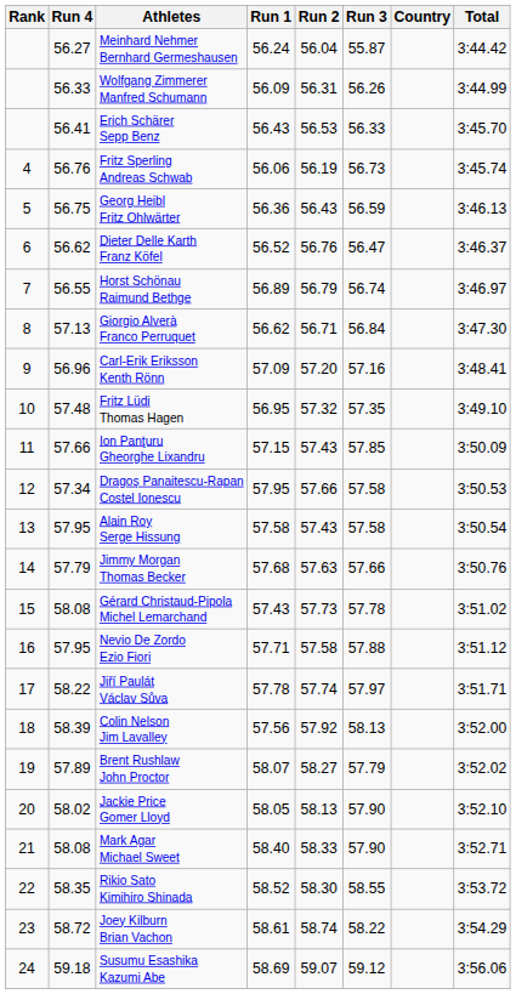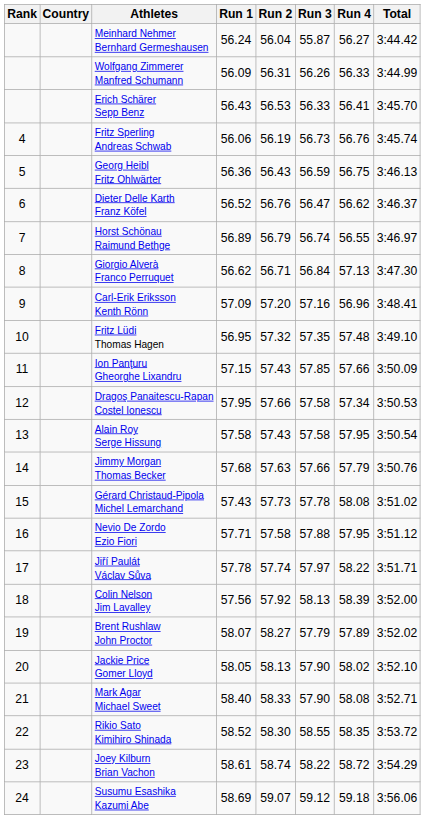 <table class="wikitable sortable" style="text-align:center">
 <tr>
 <th>Rank</th>
-<th>Run 4</th>
+<th>Country</th>
 <th>Athletes</th>
 <th>Run 1</th>
 <th>Run 2</th>
 <th>Run 3</th>
-<th>Country</th>
+<th>Run 4</th>
 <th>Total</th>
 </tr>
 <tr>
 <td></td>
-<td>56.27</td>
+<td align=left></td>
 <td align=left><small> <a href='#'>Meinhard Nehmer</a> <br> <a href='#'>Bernhard Germeshausen</a> </small></td>
 <td>56.24</td>
 <td>56.04</td>
 <td>55.87</td>
-<td align=left></td>
+<td>56.27</td>
 <td>3:44.42</td>
 </tr>
 <tr>
 <td></td>
-<td>56.33</td>
+<td align=left></td>
 <td align=left><small> <a href='#'>Wolfgang Zimmerer</a> <br> <a href='#'>Manfred Schumann</a></small></td>
 <td>56.09</td>
 <td>56.31</td>
 <td>56.26</td>
-<td align=left></td>
+<td>56.33</td>
 <td>3:44.99</td>
 </tr>
 <tr>
 <td></td>
-<td>56.41</td>
+<td align=left></td>
 <td align=left><small> <a href='#'>Erich Schärer</a> <br> <a href='#'>Sepp Benz</a> </small></td>
 <td>56.43</td>
 <td>56.53</td>
 <td>56.33</td>
-<td align=left></td>
+<td>56.41</td>
 <td>3:45.70</td>
 </tr>
 <tr>
 <td>4</td>
-<td>56.76</td>
+<td align=left></td>
 <td align=left><small> <a href='#'>Fritz Sperling</a> <br> <a href='#'>Andreas Schwab</a></small></td>
 <td>56.06</td>
 <td>56.19</td>
 <td>56.73</td>
-<td align=left></td>
+<td>56.76</td>
 <td>3:45.74</td>
 </tr>
 <tr>
 <td>5</td>
-<td>56.75</td>
+<td align=left></td>
 <td align=left><small> <a href='#'>Georg Heibl</a> <br> <a href='#'>Fritz Ohlwärter</a> </small></td>
 <td>56.36</td>
 <td>56.43</td>
 <td>56.59</td>
-<td align=left></td>
+<td>56.75</td>
 <td>3:46.13</td>
 </tr>
 <tr>
 <td>6</td>
-<td>56.62</td>
+<td align=left></td>
 <td align=left><small> <a href='#'>Dieter Delle Karth</a> <br> <a href='#'>Franz Köfel</a> </small></td>
 <td>56.52</td>
 <td>56.76</td>
 <td>56.47</td>
-<td align=left></td>
+<td>56.62</td>
 <td>3:46.37</td>
 </tr>
 <tr>
 <td>7</td>
-<td>56.55</td>
+<td align=left></td>
 <td align=left><small> <a href='#'>Horst Schönau</a> <br> <a href='#'>Raimund Bethge</a></small></td>
 <td>56.89</td>
 <td>56.79</td>
 <td>56.74</td>
-<td align=left></td>
+<td>56.55</td>
 <td>3:46.97</td>
 </tr>
 <tr>
 <td>8</td>
-<td>57.13</td>
+<td align=left></td>
 <td align=left><small> <a href='#'>Giorgio Alverà</a> <br> <a href='#'>Franco Perruquet</a> </small></td>
 <td>56.62</td>
 <td>56.71</td>
 <td>56.84</td>
-<td align=left></td>
+<td>57.13</td>
 <td>3:47.30</td>
 </tr>
 <tr>
 <td>9</td>
-<td>56.96</td>
+<td align=left></td>
 <td align=left><small> <a href='#'>Carl-Erik Eriksson</a> <br> <a href='#'>Kenth Rönn</a></small></td>
 <td>57.09</td>
 <td>57.20</td>
 <td>57.16</td>
-<td align=left></td>
+<td>56.96</td>
 <td>3:48.41</td>
 </tr>
 <tr>
 <td>10</td>
-<td>57.48</td>
+<td align=left></td>
 <td align=left><small> <a href='#'>Fritz Lüdi</a> <br> Thomas Hagen </small></td>
 <td>56.95</td>
 <td>57.32</td>
 <td>57.35</td>
-<td align=left></td>
+<td>57.48</td>
 <td>3:49.10</td>
 </tr>
 <tr>
 <td>11</td>
-<td>57.66</td>
+<td align=left></td>
 <td align=left><small> <a href='#'>Ion Panţuru</a> <br> <a href='#'>Gheorghe Lixandru</a></small></td>
 <td>57.15</td>
 <td>57.43</td>
 <td>57.85</td>
-<td align=left></td>
+<td>57.66</td>
 <td>3:50.09</td>
 </tr>
 <tr>
 <td>12</td>
-<td>57.34</td>
+<td align=left></td>
 <td align=left><small> <a href='#'>Dragoş Panaitescu-Rapan</a> <br> <a href='#'>Costel Ionescu</a> </small></td>
 <td>57.95</td>
 <td>57.66</td>
 <td>57.58</td>
-<td align=left></td>
+<td>57.34</td>
 <td>3:50.53</td>
 </tr>
 <tr>
 <td>13</td>
-<td>57.95</td>
+<td align=left></td>
 <td align=left><small> <a href='#'>Alain Roy</a> <br> <a href='#'>Serge Hissung</a></small></td>
 <td>57.58</td>
 <td>57.43</td>
 <td>57.58</td>
-<td align=left></td>
+<td>57.95</td>
 <td>3:50.54</td>
 </tr>
 <tr>
 <td>14</td>
-<td>57.79</td>
+<td align=left></td>
 <td align=left><small> <a href='#'>Jimmy Morgan</a> <br> <a href='#'>Thomas Becker</a> </small></td>
 <td>57.68</td>
 <td>57.63</td>
 <td>57.66</td>
-<td align=left></td>
+<td>57.79</td>
 <td>3:50.76</td>
 </tr>
 <tr>
 <td>15</td>
-<td>58.08</td>
+<td align=left></td>
 <td align=left><small> <a href='#'>Gérard Christaud-Pipola</a> <br> <a href='#'>Michel Lemarchand</a> </small></td>
 <td>57.43</td>
 <td>57.73</td>
 <td>57.78</td>
-<td align=left></td>
+<td>58.08</td>
 <td>3:51.02</td>
 </tr>
 <tr>
 <td>16</td>
-<td>57.95</td>
+<td align=left></td>
 <td align=left><small> <a href='#'>Nevio De Zordo</a> <br> <a href='#'>Ezio Fiori</a> </small></td>
 <td>57.71</td>
 <td>57.58</td>
 <td>57.88</td>
-<td align=left></td>
+<td>57.95</td>
 <td>3:51.12</td>
 </tr>
 <tr>
 <td>17</td>
-<td>58.22</td>
+<td align=left></td>
 <td align=left><small> <a href='#'>Jiří Paulát</a> <br> <a href='#'>Václav Sůva</a> </small></td>
 <td>57.78</td>
 <td>57.74</td>
 <td>57.97</td>
-<td align=left></td>
+<td>58.22</td>
 <td>3:51.71</td>
 </tr>
 <tr>
 <td>18</td>
-<td>58.39</td>
+<td align=left></td>
 <td align=left><small> <a href='#'>Colin Nelson</a> <br> <a href='#'>Jim Lavalley</a></small></td>
 <td>57.56</td>
 <td>57.92</td>
 <td>58.13</td>
-<td align=left></td>
+<td>58.39</td>
 <td>3:52.00</td>
 </tr>
 <tr>
 <td>19</td>
-<td>57.89</td>
+<td align=left></td>
 <td align=left><small> <a href='#'>Brent Rushlaw</a> <br> <a href='#'>John Proctor</a></small></td>
 <td>58.07</td>
 <td>58.27</td>
 <td>57.79</td>
-<td align=left></td>
+<td>57.89</td>
 <td>3:52.02</td>
 </tr>
 <tr>
 <td>20</td>
-<td>58.02</td>
+<td align=left></td>
 <td align=left><small> <a href='#'>Jackie Price</a> <br> <a href='#'>Gomer Lloyd</a></small></td>
 <td>58.05</td>
 <td>58.13</td>
 <td>57.90</td>
-<td align=left></td>
+<td>58.02</td>
 <td>3:52.10</td>
 </tr>
 <tr>
 <td>21</td>
-<td>58.08</td>
+<td align=left></td>
 <td align=left><small> <a href='#'>Mark Agar</a> <br> <a href='#'>Michael Sweet</a></small></td>
 <td>58.40</td>
 <td>58.33</td>
 <td>57.90</td>
-<td align=left></td>
+<td>58.08</td>
 <td>3:52.71</td>
 </tr>
 <tr>
 <td>22</td>
-<td>58.35</td>
+<td align=left></td>
 <td align=left><small> <a href='#'>Rikio Sato</a> <br> <a href='#'>Kimihiro Shinada</a></small></td>
 <td>58.52</td>
 <td>58.30</td>
 <td>58.55</td>
-<td align=left></td>
+<td>58.35</td>
 <td>3:53.72</td>
 </tr>
 <tr>
 <td>23</td>
-<td>58.72</td>
+<td align=left></td>
 <td align=left><small> <a href='#'>Joey Kilburn</a> <br> <a href='#'>Brian Vachon</a></small></td>
 <td>58.61</td>
 <td>58.74</td>
 <td>58.22</td>
-<td align=left></td>
+<td>58.72</td>
 <td>3:54.29</td>
 </tr>
 <tr>
 <td>24</td>
-<td>59.18</td>
+<td align=left></td>
 <td align=left><small> <a href='#'>Susumu Esashika</a> <br> <a href='#'>Kazumi Abe</a> </small></td>
 <td>58.69</td>
 <td>59.07</td>
 <td>59.12</td>
-<td align=left></td>
+<td>59.18</td>
 <td>3:56.06</td>
 </tr>
 </table>
